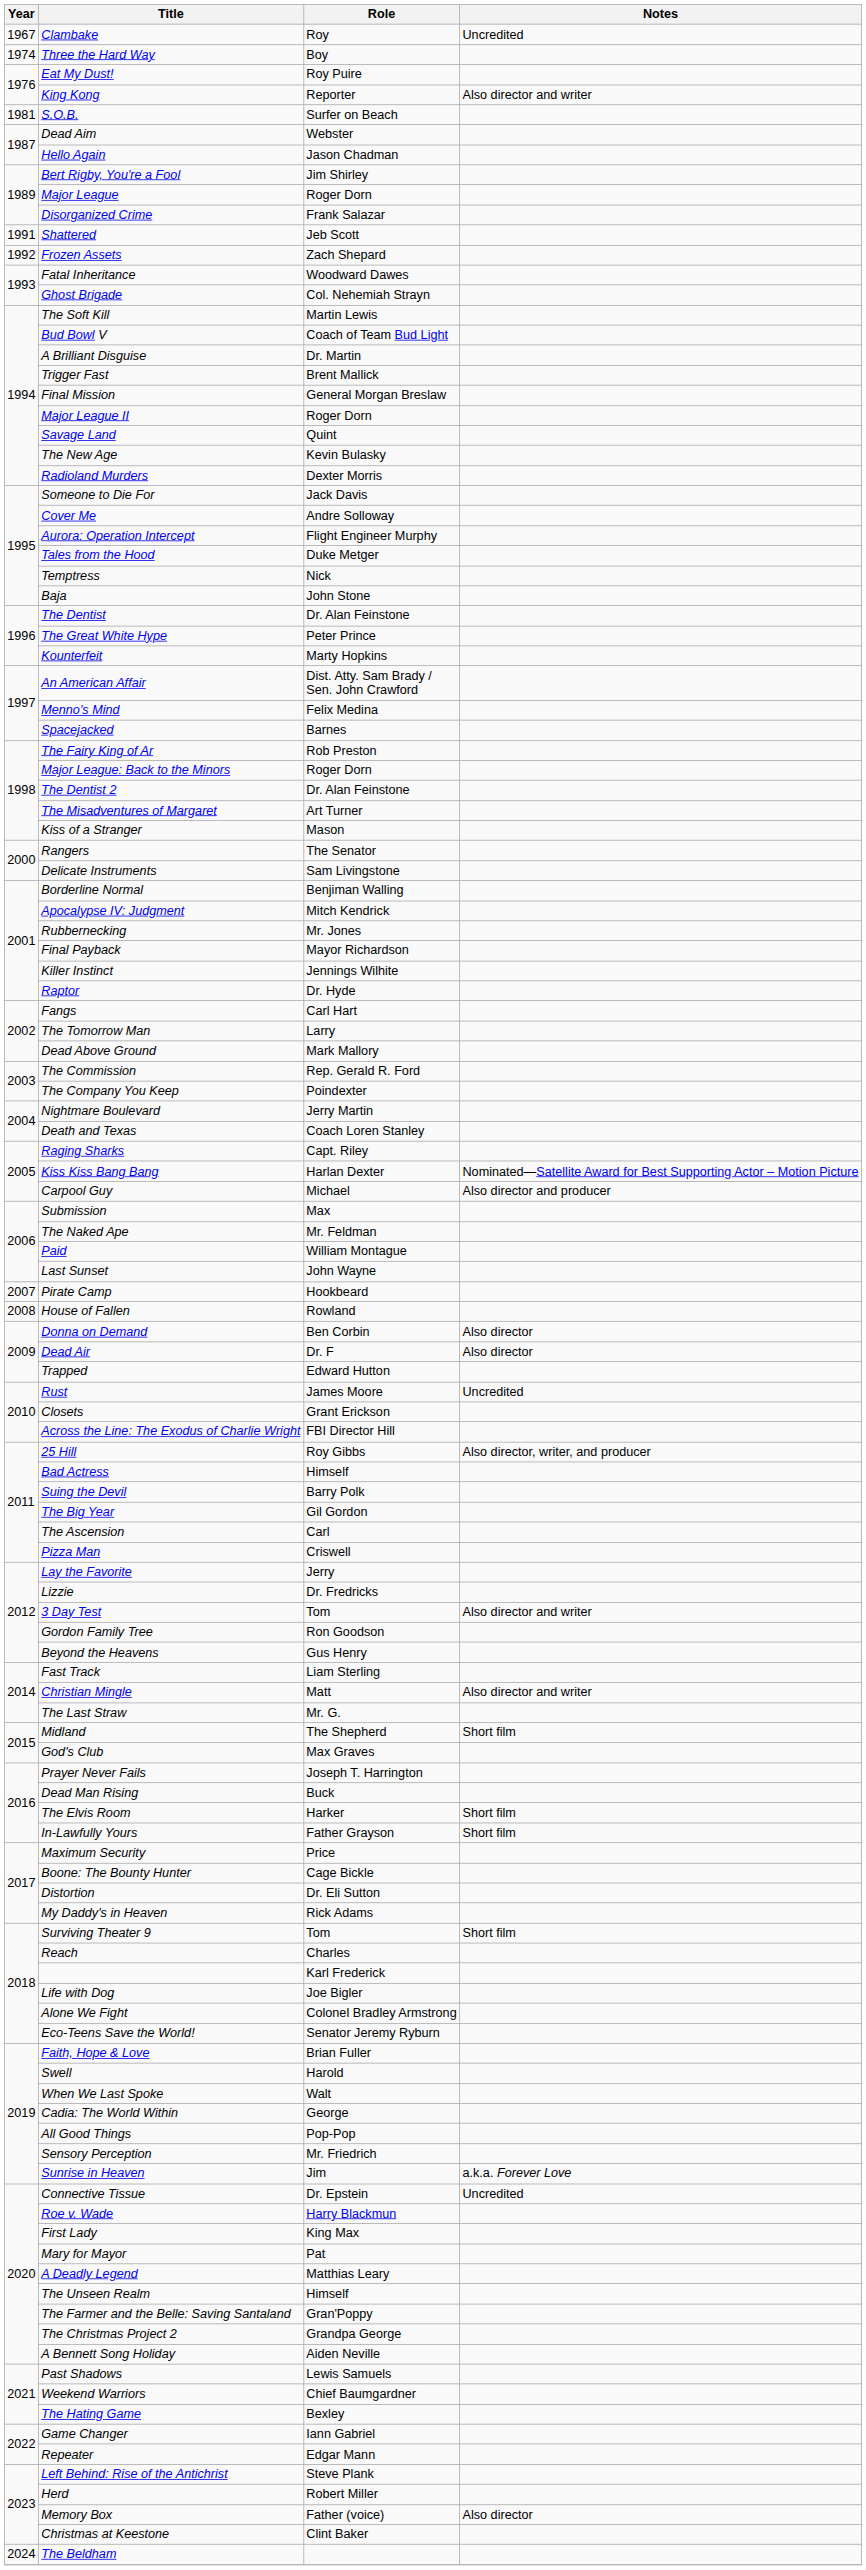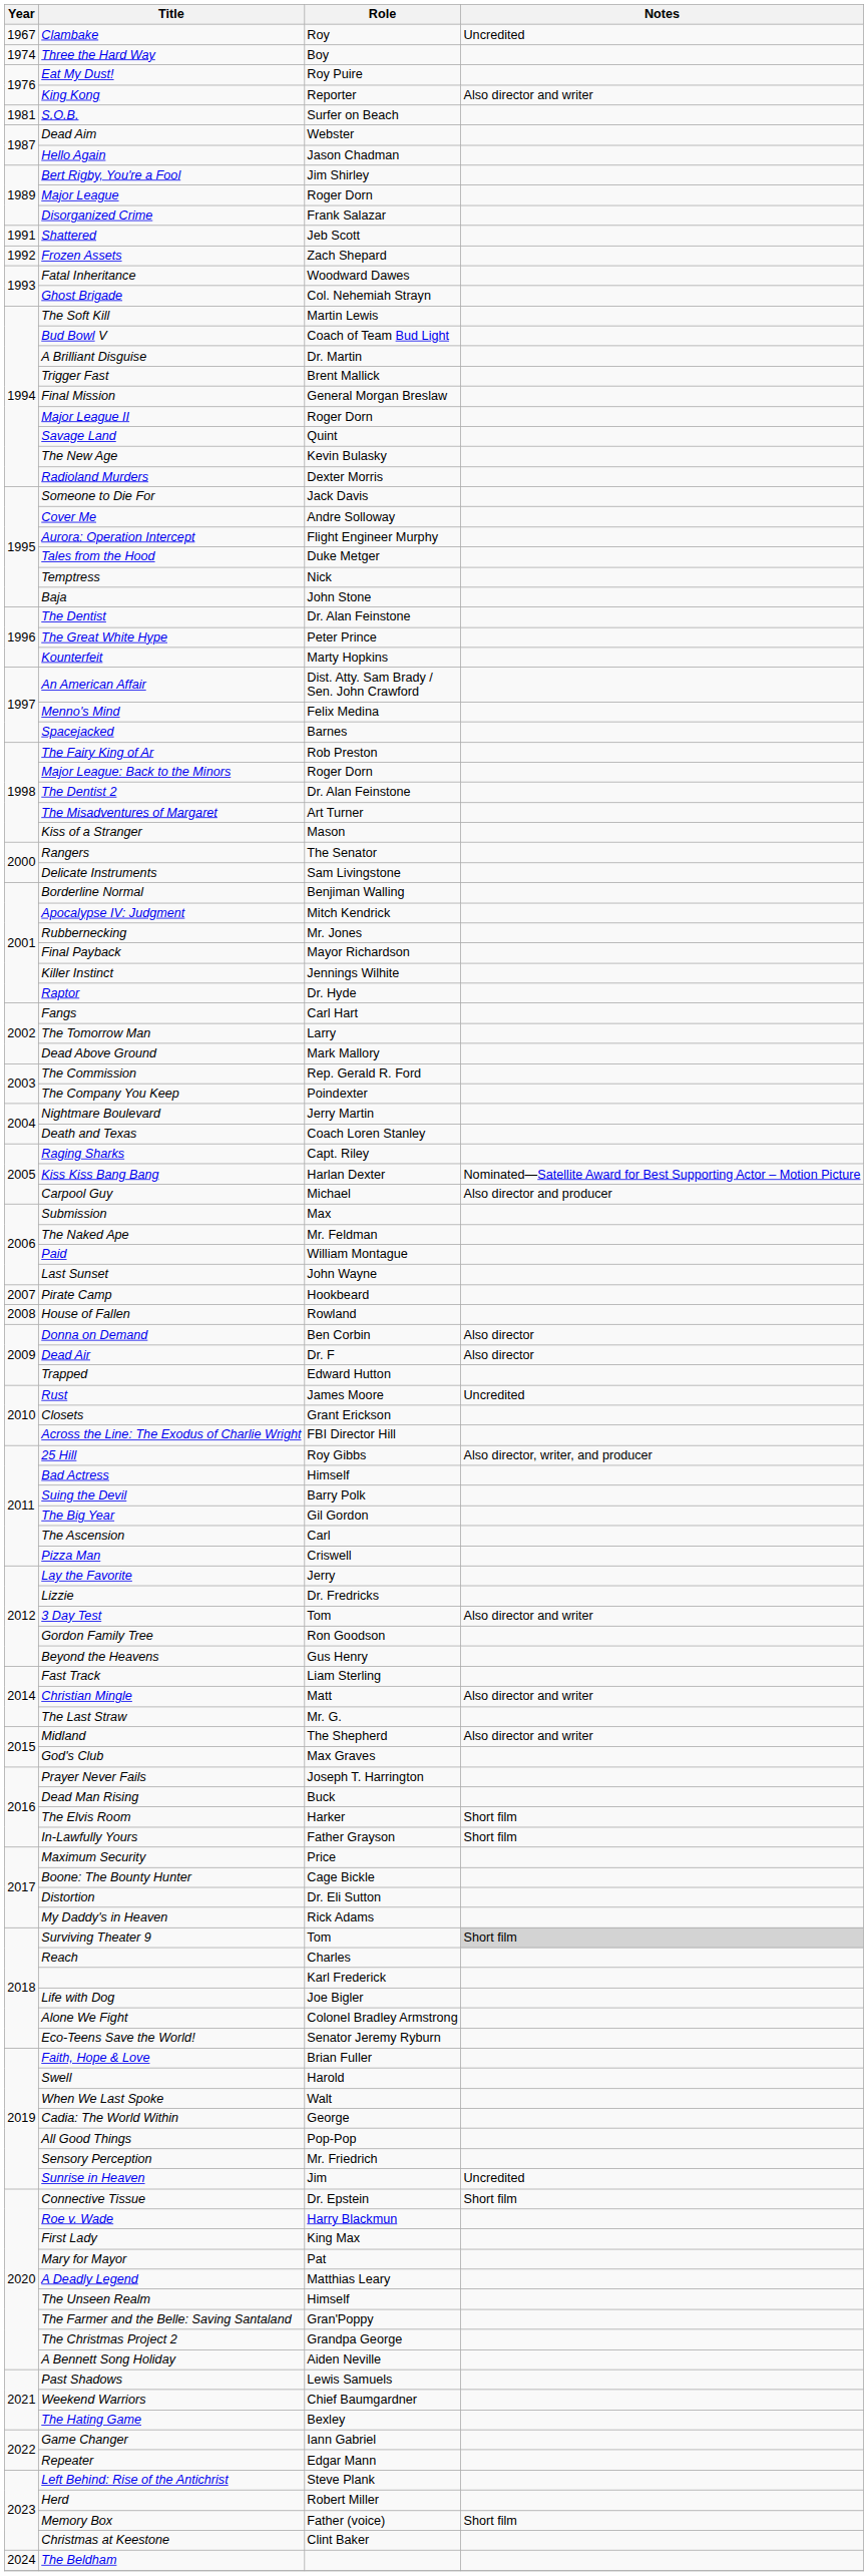 <table class="wikitable sortable">
 <tr>
 <th>Year</th>
 <th>Title</th>
 <th>Role</th>
 <th class="unsortable">Notes</th>
 </tr>
 <tr>
 <td>1967</td>
 <td><em><a href='#'>Clambake</a></em></td>
 <td>Roy</td>
 <td>Uncredited</td>
 </tr>
 <tr>
 <td>1974</td>
 <td><em><a href='#'>Three the Hard Way</a></em></td>
 <td>Boy</td>
 <td></td>
 </tr>
 <tr>
 <td rowspan="2">1976</td>
 <td><em><a href='#'>Eat My Dust!</a></em></td>
 <td>Roy Puire</td>
 <td></td>
 </tr>
 <tr>
 <td><em><a href='#'>King Kong</a></em></td>
 <td>Reporter</td>
 <td>Also director and writer</td>
 </tr>
 <tr>
 <td>1981</td>
 <td><em><a href='#'>S.O.B.</a></em></td>
 <td>Surfer on Beach</td>
 <td></td>
 </tr>
 <tr>
 <td rowspan="2">1987</td>
 <td><em>Dead Aim</em></td>
 <td>Webster</td>
 <td></td>
 </tr>
 <tr>
 <td><em><a href='#'>Hello Again</a></em></td>
 <td>Jason Chadman</td>
 <td></td>
 </tr>
 <tr>
 <td rowspan="3">1989</td>
 <td><em><a href='#'>Bert Rigby, You're a Fool</a></em></td>
 <td>Jim Shirley</td>
 <td></td>
 </tr>
 <tr>
 <td><em><a href='#'>Major League</a></em></td>
 <td>Roger Dorn</td>
 <td></td>
 </tr>
 <tr>
 <td><em><a href='#'>Disorganized Crime</a></em></td>
 <td>Frank Salazar</td>
 <td></td>
 </tr>
 <tr>
 <td>1991</td>
 <td><em><a href='#'>Shattered</a></em></td>
 <td>Jeb Scott</td>
 <td></td>
 </tr>
 <tr>
 <td>1992</td>
 <td><em><a href='#'>Frozen Assets</a></em></td>
 <td>Zach Shepard</td>
 <td></td>
 </tr>
 <tr>
 <td rowspan="2">1993</td>
 <td><em>Fatal Inheritance</em></td>
 <td>Woodward Dawes</td>
 <td></td>
 </tr>
 <tr>
 <td><em><a href='#'>Ghost Brigade</a></em></td>
 <td>Col. Nehemiah Strayn</td>
 <td></td>
 </tr>
 <tr>
 <td rowspan="9">1994</td>
 <td><em>The Soft Kill</em></td>
 <td>Martin Lewis</td>
 <td></td>
 </tr>
 <tr>
 <td><em><a href='#'>Bud Bowl</a> V</em></td>
 <td>Coach of Team <a href='#'>Bud Light</a></td>
 <td></td>
 </tr>
 <tr>
 <td><em>A Brilliant Disguise</em></td>
 <td>Dr. Martin</td>
 <td></td>
 </tr>
 <tr>
 <td><em>Trigger Fast</em></td>
 <td>Brent Mallick</td>
 <td></td>
 </tr>
 <tr>
 <td><em>Final Mission</em></td>
 <td>General Morgan Breslaw</td>
 <td></td>
 </tr>
 <tr>
 <td><em><a href='#'>Major League II</a></em></td>
 <td>Roger Dorn</td>
 <td></td>
 </tr>
 <tr>
 <td><em><a href='#'>Savage Land</a></em></td>
 <td>Quint</td>
 <td></td>
 </tr>
 <tr>
 <td><em>The New Age</em></td>
 <td>Kevin Bulasky</td>
 <td></td>
 </tr>
 <tr>
 <td><em><a href='#'>Radioland Murders</a></em></td>
 <td>Dexter Morris</td>
 <td></td>
 </tr>
 <tr>
 <td rowspan="6">1995</td>
 <td><em>Someone to Die For</em></td>
 <td>Jack Davis</td>
 <td></td>
 </tr>
 <tr>
 <td><em><a href='#'>Cover Me</a></em></td>
 <td>Andre Solloway</td>
 <td></td>
 </tr>
 <tr>
 <td><em><a href='#'>Aurora: Operation Intercept</a></em></td>
 <td>Flight Engineer Murphy</td>
 <td></td>
 </tr>
 <tr>
 <td><em><a href='#'>Tales from the Hood</a></em></td>
 <td>Duke Metger</td>
 <td></td>
 </tr>
 <tr>
 <td><em>Temptress</em></td>
 <td>Nick</td>
 <td></td>
 </tr>
 <tr>
 <td><em>Baja</em></td>
 <td>John Stone</td>
 <td></td>
 </tr>
 <tr>
 <td rowspan="3">1996</td>
 <td><em><a href='#'>The Dentist</a></em></td>
 <td>Dr. Alan Feinstone</td>
 <td></td>
 </tr>
 <tr>
 <td><em><a href='#'>The Great White Hype</a></em></td>
 <td>Peter Prince</td>
 <td></td>
 </tr>
 <tr>
 <td><em><a href='#'>Kounterfeit</a></em></td>
 <td>Marty Hopkins</td>
 <td></td>
 </tr>
 <tr>
 <td rowspan="3">1997</td>
 <td><em><a href='#'>An American Affair</a></em></td>
 <td>Dist. Atty. Sam Brady /<br>Sen. John Crawford</td>
 <td></td>
 </tr>
 <tr>
 <td><em><a href='#'>Menno's Mind</a></em></td>
 <td>Felix Medina</td>
 <td></td>
 </tr>
 <tr>
 <td><em><a href='#'>Spacejacked</a></em></td>
 <td>Barnes</td>
 <td></td>
 </tr>
 <tr>
 <td rowspan="5">1998</td>
 <td><em><a href='#'>The Fairy King of Ar</a></em></td>
 <td>Rob Preston</td>
 <td></td>
 </tr>
 <tr>
 <td><em><a href='#'>Major League: Back to the Minors</a></em></td>
 <td>Roger Dorn</td>
 <td></td>
 </tr>
 <tr>
 <td><em><a href='#'>The Dentist 2</a></em></td>
 <td>Dr. Alan Feinstone</td>
 <td></td>
 </tr>
 <tr>
 <td><em><a href='#'>The Misadventures of Margaret</a></em></td>
 <td>Art Turner</td>
 <td></td>
 </tr>
 <tr>
 <td><em>Kiss of a Stranger</em></td>
 <td>Mason</td>
 <td></td>
 </tr>
 <tr>
 <td rowspan="2">2000</td>
 <td><em>Rangers</em></td>
 <td>The Senator</td>
 <td></td>
 </tr>
 <tr>
 <td><em>Delicate Instruments</em></td>
 <td>Sam Livingstone</td>
 <td></td>
 </tr>
 <tr>
 <td rowspan="6">2001</td>
 <td><em>Borderline Normal</em></td>
 <td>Benjiman Walling</td>
 <td></td>
 </tr>
 <tr>
 <td><em><a href='#'>Apocalypse IV: Judgment</a></em></td>
 <td>Mitch Kendrick</td>
 <td></td>
 </tr>
 <tr>
 <td><em>Rubbernecking</em></td>
 <td>Mr. Jones</td>
 <td></td>
 </tr>
 <tr>
 <td><em>Final Payback</em></td>
 <td>Mayor Richardson</td>
 <td></td>
 </tr>
 <tr>
 <td><em>Killer Instinct</em></td>
 <td>Jennings Wilhite</td>
 <td></td>
 </tr>
 <tr>
 <td><em><a href='#'>Raptor</a></em></td>
 <td>Dr. Hyde</td>
 <td></td>
 </tr>
 <tr>
 <td rowspan="3">2002</td>
 <td><em>Fangs</em></td>
 <td>Carl Hart</td>
 <td></td>
 </tr>
 <tr>
 <td><em>The Tomorrow Man</em></td>
 <td>Larry</td>
 <td></td>
 </tr>
 <tr>
 <td><em>Dead Above Ground</em></td>
 <td>Mark Mallory</td>
 <td></td>
 </tr>
 <tr>
 <td rowspan="2">2003</td>
 <td><em>The Commission</em></td>
 <td>Rep. Gerald R. Ford</td>
 <td></td>
 </tr>
 <tr>
 <td><em>The Company You Keep</em></td>
 <td>Poindexter</td>
 <td></td>
 </tr>
 <tr>
 <td rowspan="2">2004</td>
 <td><em>Nightmare Boulevard</em></td>
 <td>Jerry Martin</td>
 <td></td>
 </tr>
 <tr>
 <td><em>Death and Texas</em></td>
 <td>Coach Loren Stanley</td>
 <td></td>
 </tr>
 <tr>
 <td rowspan="3">2005</td>
 <td><em><a href='#'>Raging Sharks</a></em></td>
 <td>Capt. Riley</td>
 <td></td>
 </tr>
 <tr>
 <td><em><a href='#'>Kiss Kiss Bang Bang</a></em></td>
 <td>Harlan Dexter</td>
 <td>Nominated—<a href='#'>Satellite Award for Best Supporting Actor – Motion Picture</a></td>
 </tr>
 <tr>
 <td><em>Carpool Guy</em></td>
 <td>Michael</td>
 <td>Also director and producer</td>
 </tr>
 <tr>
 <td rowspan="4">2006</td>
 <td><em>Submission</em></td>
 <td>Max</td>
 <td></td>
 </tr>
 <tr>
 <td><em>The Naked Ape</em></td>
 <td>Mr. Feldman</td>
 <td></td>
 </tr>
 <tr>
 <td><em><a href='#'>Paid</a></em></td>
 <td>William Montague</td>
 <td></td>
 </tr>
 <tr>
 <td><em>Last Sunset</em></td>
 <td>John Wayne</td>
 <td></td>
 </tr>
 <tr>
 <td>2007</td>
 <td><em>Pirate Camp</em></td>
 <td>Hookbeard</td>
 <td></td>
 </tr>
 <tr>
 <td>2008</td>
 <td><em>House of Fallen</em></td>
 <td>Rowland</td>
 <td></td>
 </tr>
 <tr>
 <td rowspan="3">2009</td>
 <td><em><a href='#'>Donna on Demand</a></em></td>
 <td>Ben Corbin</td>
 <td>Also director</td>
 </tr>
 <tr>
 <td><em><a href='#'>Dead Air</a></em></td>
 <td>Dr. F</td>
 <td>Also director</td>
 </tr>
 <tr>
 <td><em>Trapped</em></td>
 <td>Edward Hutton</td>
 <td></td>
 </tr>
 <tr>
 <td rowspan="3">2010</td>
 <td><em><a href='#'>Rust</a></em></td>
 <td>James Moore</td>
 <td>Uncredited</td>
 </tr>
 <tr>
 <td><em>Closets</em></td>
 <td>Grant Erickson</td>
 <td></td>
 </tr>
 <tr>
 <td><em><a href='#'>Across the Line: The Exodus of Charlie Wright</a></em></td>
 <td>FBI Director Hill</td>
 <td></td>
 </tr>
 <tr>
 <td rowspan="6">2011</td>
 <td><em><a href='#'>25 Hill</a></em></td>
 <td>Roy Gibbs</td>
 <td>Also director, writer, and producer</td>
 </tr>
 <tr>
 <td><em><a href='#'>Bad Actress</a></em></td>
 <td>Himself</td>
 <td></td>
 </tr>
 <tr>
 <td><em><a href='#'>Suing the Devil</a></em></td>
 <td>Barry Polk</td>
 <td></td>
 </tr>
 <tr>
 <td><em><a href='#'>The Big Year</a></em></td>
 <td>Gil Gordon</td>
 <td></td>
 </tr>
 <tr>
 <td><em>The Ascension</em></td>
 <td>Carl</td>
 <td></td>
 </tr>
 <tr>
 <td><em><a href='#'>Pizza Man</a></em></td>
 <td>Criswell</td>
 <td></td>
 </tr>
 <tr>
 <td rowspan="5">2012</td>
 <td><em><a href='#'>Lay the Favorite</a></em></td>
 <td>Jerry</td>
 <td></td>
 </tr>
 <tr>
 <td><em>Lizzie</em></td>
 <td>Dr. Fredricks</td>
 <td></td>
 </tr>
 <tr>
 <td><em><a href='#'>3 Day Test</a></em></td>
 <td>Tom</td>
 <td>Also director and writer</td>
 </tr>
 <tr>
 <td><em>Gordon Family Tree</em></td>
 <td>Ron Goodson</td>
 <td></td>
 </tr>
 <tr>
 <td><em>Beyond the Heavens</em></td>
 <td>Gus Henry</td>
 <td></td>
 </tr>
 <tr>
 <td rowspan="3">2014</td>
 <td><em>Fast Track</em></td>
 <td>Liam Sterling</td>
 <td></td>
 </tr>
 <tr>
 <td><em><a href='#'>Christian Mingle</a></em></td>
 <td>Matt</td>
 <td>Also director and writer</td>
 </tr>
 <tr>
 <td><em>The Last Straw</em></td>
 <td>Mr. G.</td>
 <td></td>
 </tr>
 <tr>
 <td rowspan="2">2015</td>
 <td><em>Midland</em></td>
 <td>The Shepherd</td>
-<td>Short film</td>
+<td>Also director and writer</td>
 </tr>
 <tr>
 <td><em>God's Club</em></td>
 <td>Max Graves</td>
 <td></td>
 </tr>
 <tr>
 <td rowspan="4">2016</td>
 <td><em>Prayer Never Fails</em></td>
 <td>Joseph T. Harrington</td>
 <td></td>
 </tr>
 <tr>
 <td><em>Dead Man Rising</em></td>
 <td>Buck</td>
 <td></td>
 </tr>
 <tr>
 <td><em>The Elvis Room</em></td>
 <td>Harker</td>
 <td>Short film</td>
 </tr>
 <tr>
 <td><em>In-Lawfully Yours</em></td>
 <td>Father Grayson</td>
 <td>Short film</td>
 </tr>
 <tr>
 <td rowspan="4">2017</td>
 <td><em>Maximum Security</em></td>
 <td>Price</td>
 <td></td>
 </tr>
 <tr>
 <td><em>Boone: The Bounty Hunter</em></td>
 <td>Cage Bickle</td>
 <td></td>
 </tr>
 <tr>
 <td><em>Distortion</em></td>
 <td>Dr. Eli Sutton</td>
 <td></td>
 </tr>
 <tr>
 <td><em>My Daddy's in Heaven</em></td>
 <td>Rick Adams</td>
 <td></td>
 </tr>
 <tr>
 <td rowspan="6">2018</td>
 <td><em>Surviving Theater 9</em></td>
 <td>Tom</td>
-<td>Short film</td>
+<td style="background: lightgrey;">Short film</td>
 </tr>
 <tr>
 <td><em>Reach</em></td>
 <td>Charles</td>
 <td></td>
 </tr>
 <tr>
 <td><em></em></td>
 <td>Karl Frederick</td>
 <td></td>
 </tr>
 <tr>
 <td><em>Life with Dog</em></td>
 <td>Joe Bigler</td>
 <td></td>
 </tr>
 <tr>
 <td><em>Alone We Fight</em></td>
 <td>Colonel Bradley Armstrong</td>
 <td></td>
 </tr>
 <tr>
 <td><em>Eco-Teens Save the World!</em></td>
 <td>Senator Jeremy Ryburn</td>
 <td></td>
 </tr>
 <tr>
 <td rowspan="7">2019</td>
 <td><em><a href='#'>Faith, Hope & Love</a></em></td>
 <td>Brian Fuller</td>
 <td></td>
 </tr>
 <tr>
 <td><em>Swell</em></td>
 <td>Harold</td>
 <td></td>
 </tr>
 <tr>
 <td><em>When We Last Spoke</em></td>
 <td>Walt</td>
 <td></td>
 </tr>
 <tr>
 <td><em>Cadia: The World Within</em></td>
 <td>George</td>
 <td></td>
 </tr>
 <tr>
 <td><em>All Good Things</em></td>
 <td>Pop-Pop</td>
 <td></td>
 </tr>
 <tr>
 <td><em>Sensory Perception</em></td>
 <td>Mr. Friedrich</td>
 <td></td>
 </tr>
 <tr>
 <td><em><a href='#'>Sunrise in Heaven</a></em></td>
 <td>Jim</td>
-<td>a.k.a. <em>Forever Love</em></td>
+<td>Uncredited</td>
 </tr>
 <tr>
 <td rowspan="9">2020</td>
 <td><em>Connective Tissue</em></td>
 <td>Dr. Epstein</td>
-<td>Uncredited</td>
+<td>Short film</td>
 </tr>
 <tr>
 <td><em><a href='#'>Roe v. Wade</a></em></td>
 <td><a href='#'>Harry Blackmun</a></td>
 <td></td>
 </tr>
 <tr>
 <td><em>First Lady</em></td>
 <td>King Max</td>
 <td></td>
 </tr>
 <tr>
 <td><em>Mary for Mayor</em></td>
 <td>Pat</td>
 <td></td>
 </tr>
 <tr>
 <td><em><a href='#'>A Deadly Legend</a></em></td>
 <td>Matthias Leary</td>
 <td></td>
 </tr>
 <tr>
 <td><em>The Unseen Realm</em></td>
 <td>Himself</td>
 <td></td>
 </tr>
 <tr>
 <td><em>The Farmer and the Belle: Saving Santaland</em></td>
 <td>Gran'Poppy</td>
 <td></td>
 </tr>
 <tr>
 <td><em>The Christmas Project 2</em></td>
 <td>Grandpa George</td>
 <td></td>
 </tr>
 <tr>
 <td><em>A Bennett Song Holiday</em></td>
 <td>Aiden Neville</td>
 <td></td>
 </tr>
 <tr>
 <td rowspan="3">2021</td>
 <td><em>Past Shadows</em></td>
 <td>Lewis Samuels</td>
 <td></td>
 </tr>
 <tr>
 <td><em>Weekend Warriors</em></td>
 <td>Chief Baumgardner</td>
 <td></td>
 </tr>
 <tr>
 <td><em><a href='#'>The Hating Game</a></em></td>
 <td>Bexley</td>
 <td></td>
 </tr>
 <tr>
 <td rowspan="2">2022</td>
 <td><em>Game Changer</em></td>
 <td>Iann Gabriel</td>
 <td></td>
 </tr>
 <tr>
 <td><em>Repeater</em></td>
 <td>Edgar Mann</td>
 <td></td>
 </tr>
 <tr>
 <td rowspan="4">2023</td>
 <td><em><a href='#'>Left Behind: Rise of the Antichrist</a></em></td>
 <td>Steve Plank</td>
 <td></td>
 </tr>
 <tr>
 <td><em>Herd</em></td>
 <td>Robert Miller</td>
 <td></td>
 </tr>
 <tr>
 <td><em>Memory Box</em></td>
 <td>Father (voice)</td>
-<td>Also director</td>
+<td>Short film</td>
 </tr>
 <tr>
 <td><em>Christmas at Keestone</em></td>
 <td>Clint Baker</td>
 <td></td>
 </tr>
 <tr>
 <td>2024</td>
 <td><em><a href='#'>The Beldham</a></em></td>
 <td></td>
 <td></td>
 </tr>
 <tr>
 </tr>
 </table>
